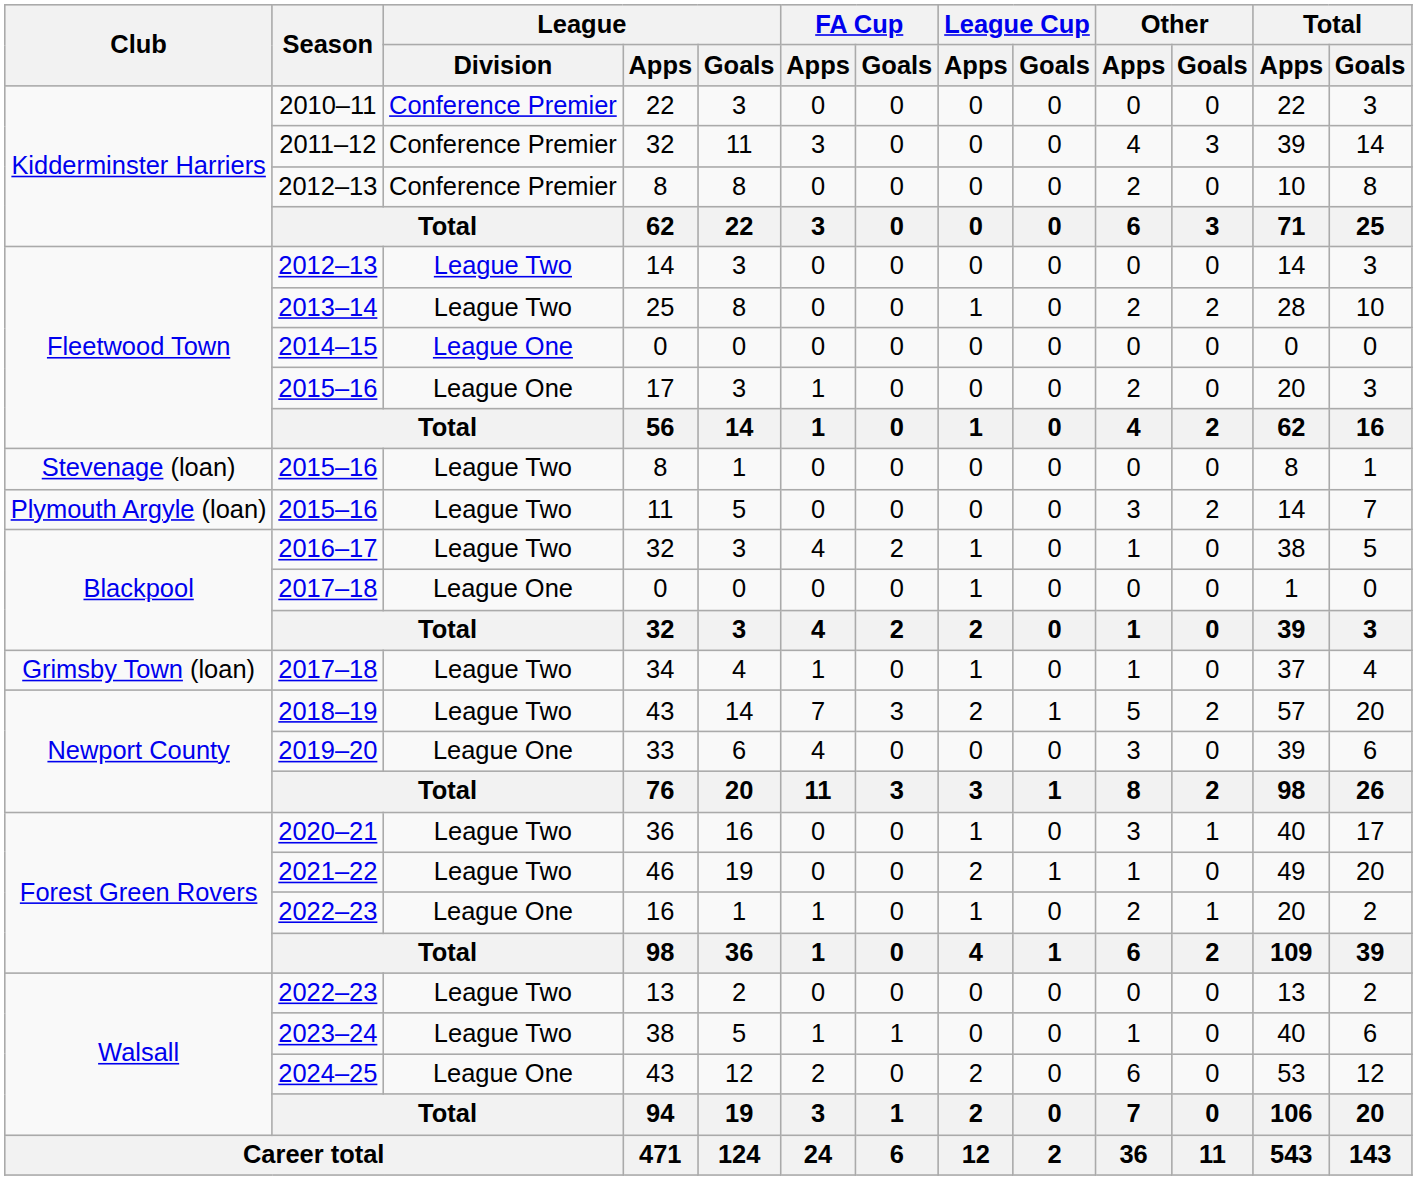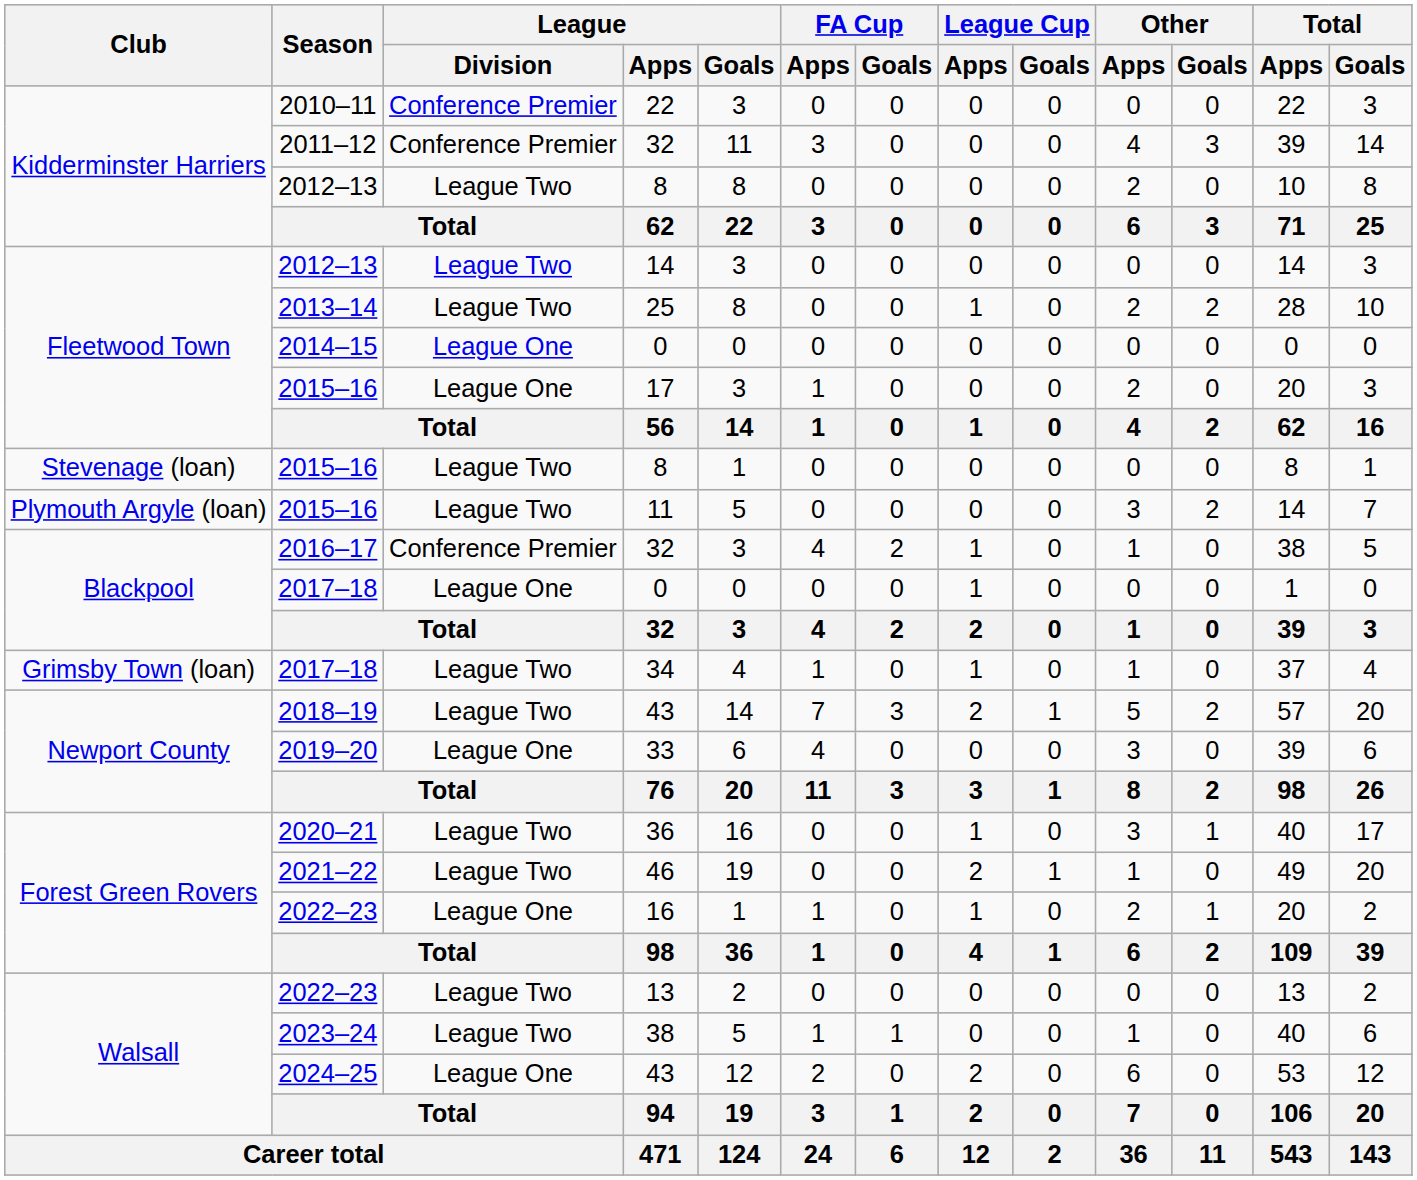 <table class="wikitable" style="text-align:center">
 <tr>
 <th rowspan="2">Club</th>
 <th rowspan="2">Season</th>
 <th colspan="3">League</th>
 <th colspan="2"><a href='#'>FA Cup</a></th>
 <th colspan="2"><a href='#'>League Cup</a></th>
 <th colspan="2">Other</th>
 <th colspan="2">Total</th>
 </tr>
 <tr>
 <th>Division</th>
 <th>Apps</th>
 <th>Goals</th>
 <th>Apps</th>
 <th>Goals</th>
 <th>Apps</th>
 <th>Goals</th>
 <th>Apps</th>
 <th>Goals</th>
 <th>Apps</th>
 <th>Goals</th>
 </tr>
 <tr>
 <td rowspan="4"><a href='#'>Kidderminster Harriers</a></td>
 <td>2010–11</td>
 <td><a href='#'>Conference Premier</a></td>
 <td>22</td>
 <td>3</td>
 <td>0</td>
 <td>0</td>
 <td>0</td>
 <td>0</td>
 <td>0</td>
 <td>0</td>
 <td>22</td>
 <td>3</td>
 </tr>
 <tr>
 <td>2011–12</td>
 <td>Conference Premier</td>
 <td>32</td>
 <td>11</td>
 <td>3</td>
 <td>0</td>
 <td>0</td>
 <td>0</td>
 <td>4</td>
 <td>3</td>
 <td>39</td>
 <td>14</td>
 </tr>
 <tr>
 <td>2012–13</td>
-<td>Conference Premier</td>
+<td>League Two</td>
 <td>8</td>
 <td>8</td>
 <td>0</td>
 <td>0</td>
 <td>0</td>
 <td>0</td>
 <td>2</td>
 <td>0</td>
 <td>10</td>
 <td>8</td>
 </tr>
 <tr>
 <th colspan="2">Total</th>
 <th>62</th>
 <th>22</th>
 <th>3</th>
 <th>0</th>
 <th>0</th>
 <th>0</th>
 <th>6</th>
 <th>3</th>
 <th>71</th>
 <th>25</th>
 </tr>
 <tr>
 <td rowspan="5"><a href='#'>Fleetwood Town</a></td>
 <td><a href='#'>2012–13</a></td>
 <td><a href='#'>League Two</a></td>
 <td>14</td>
 <td>3</td>
 <td>0</td>
 <td>0</td>
 <td>0</td>
 <td>0</td>
 <td>0</td>
 <td>0</td>
 <td>14</td>
 <td>3</td>
 </tr>
 <tr>
 <td><a href='#'>2013–14</a></td>
 <td>League Two</td>
 <td>25</td>
 <td>8</td>
 <td>0</td>
 <td>0</td>
 <td>1</td>
 <td>0</td>
 <td>2</td>
 <td>2</td>
 <td>28</td>
 <td>10</td>
 </tr>
 <tr>
 <td><a href='#'>2014–15</a></td>
 <td><a href='#'>League One</a></td>
 <td>0</td>
 <td>0</td>
 <td>0</td>
 <td>0</td>
 <td>0</td>
 <td>0</td>
 <td>0</td>
 <td>0</td>
 <td>0</td>
 <td>0</td>
 </tr>
 <tr>
 <td><a href='#'>2015–16</a></td>
 <td>League One</td>
 <td>17</td>
 <td>3</td>
 <td>1</td>
 <td>0</td>
 <td>0</td>
 <td>0</td>
 <td>2</td>
 <td>0</td>
 <td>20</td>
 <td>3</td>
 </tr>
 <tr>
 <th colspan="2">Total</th>
 <th>56</th>
 <th>14</th>
 <th>1</th>
 <th>0</th>
 <th>1</th>
 <th>0</th>
 <th>4</th>
 <th>2</th>
 <th>62</th>
 <th>16</th>
 </tr>
 <tr>
 <td><a href='#'>Stevenage</a> (loan)</td>
 <td><a href='#'>2015–16</a></td>
 <td>League Two</td>
 <td>8</td>
 <td>1</td>
 <td>0</td>
 <td>0</td>
 <td>0</td>
 <td>0</td>
 <td>0</td>
 <td>0</td>
 <td>8</td>
 <td>1</td>
 </tr>
 <tr>
 <td><a href='#'>Plymouth Argyle</a> (loan)</td>
 <td><a href='#'>2015–16</a></td>
 <td>League Two</td>
 <td>11</td>
 <td>5</td>
 <td>0</td>
 <td>0</td>
 <td>0</td>
 <td>0</td>
 <td>3</td>
 <td>2</td>
 <td>14</td>
 <td>7</td>
 </tr>
 <tr>
 <td rowspan="3"><a href='#'>Blackpool</a></td>
 <td><a href='#'>2016–17</a></td>
-<td>League Two</td>
+<td>Conference Premier</td>
 <td>32</td>
 <td>3</td>
 <td>4</td>
 <td>2</td>
 <td>1</td>
 <td>0</td>
 <td>1</td>
 <td>0</td>
 <td>38</td>
 <td>5</td>
 </tr>
 <tr>
 <td><a href='#'>2017–18</a></td>
 <td>League One</td>
 <td>0</td>
 <td>0</td>
 <td>0</td>
 <td>0</td>
 <td>1</td>
 <td>0</td>
 <td>0</td>
 <td>0</td>
 <td>1</td>
 <td>0</td>
 </tr>
 <tr>
 <th colspan="2">Total</th>
 <th>32</th>
 <th>3</th>
 <th>4</th>
 <th>2</th>
 <th>2</th>
 <th>0</th>
 <th>1</th>
 <th>0</th>
 <th>39</th>
 <th>3</th>
 </tr>
 <tr>
 <td><a href='#'>Grimsby Town</a> (loan)</td>
 <td><a href='#'>2017–18</a></td>
 <td>League Two</td>
 <td>34</td>
 <td>4</td>
 <td>1</td>
 <td>0</td>
 <td>1</td>
 <td>0</td>
 <td>1</td>
 <td>0</td>
 <td>37</td>
 <td>4</td>
 </tr>
 <tr>
 <td rowspan="3"><a href='#'>Newport County</a></td>
 <td><a href='#'>2018–19</a></td>
 <td>League Two</td>
 <td>43</td>
 <td>14</td>
 <td>7</td>
 <td>3</td>
 <td>2</td>
 <td>1</td>
 <td>5</td>
 <td>2</td>
 <td>57</td>
 <td>20</td>
 </tr>
 <tr>
 <td><a href='#'>2019–20</a></td>
 <td>League One</td>
 <td>33</td>
 <td>6</td>
 <td>4</td>
 <td>0</td>
 <td>0</td>
 <td>0</td>
 <td>3</td>
 <td>0</td>
 <td>39</td>
 <td>6</td>
 </tr>
 <tr>
 <th colspan="2">Total</th>
 <th>76</th>
 <th>20</th>
 <th>11</th>
 <th>3</th>
 <th>3</th>
 <th>1</th>
 <th>8</th>
 <th>2</th>
 <th>98</th>
 <th>26</th>
 </tr>
 <tr>
 <td rowspan="4"><a href='#'>Forest Green Rovers</a></td>
 <td><a href='#'>2020–21</a></td>
 <td>League Two</td>
 <td>36</td>
 <td>16</td>
 <td>0</td>
 <td>0</td>
 <td>1</td>
 <td>0</td>
 <td>3</td>
 <td>1</td>
 <td>40</td>
 <td>17</td>
 </tr>
 <tr>
 <td><a href='#'>2021–22</a></td>
 <td>League Two</td>
 <td>46</td>
 <td>19</td>
 <td>0</td>
 <td>0</td>
 <td>2</td>
 <td>1</td>
 <td>1</td>
 <td>0</td>
 <td>49</td>
 <td>20</td>
 </tr>
 <tr>
 <td><a href='#'>2022–23</a></td>
 <td>League One</td>
 <td>16</td>
 <td>1</td>
 <td>1</td>
 <td>0</td>
 <td>1</td>
 <td>0</td>
 <td>2</td>
 <td>1</td>
 <td>20</td>
 <td>2</td>
 </tr>
 <tr>
 <th colspan="2">Total</th>
 <th>98</th>
 <th>36</th>
 <th>1</th>
 <th>0</th>
 <th>4</th>
 <th>1</th>
 <th>6</th>
 <th>2</th>
 <th>109</th>
 <th>39</th>
 </tr>
 <tr>
 <td rowspan="4"><a href='#'>Walsall</a></td>
 <td><a href='#'>2022–23</a></td>
 <td>League Two</td>
 <td>13</td>
 <td>2</td>
 <td>0</td>
 <td>0</td>
 <td>0</td>
 <td>0</td>
 <td>0</td>
 <td>0</td>
 <td>13</td>
 <td>2</td>
 </tr>
 <tr>
 <td><a href='#'>2023–24</a></td>
 <td>League Two</td>
 <td>38</td>
 <td>5</td>
 <td>1</td>
 <td>1</td>
 <td>0</td>
 <td>0</td>
 <td>1</td>
 <td>0</td>
 <td>40</td>
 <td>6</td>
 </tr>
 <tr>
 <td><a href='#'>2024–25</a></td>
 <td>League One</td>
 <td>43</td>
 <td>12</td>
 <td>2</td>
 <td>0</td>
 <td>2</td>
 <td>0</td>
 <td>6</td>
 <td>0</td>
 <td>53</td>
 <td>12</td>
 </tr>
 <tr>
 <th colspan="2">Total</th>
 <th>94</th>
 <th>19</th>
 <th>3</th>
 <th>1</th>
 <th>2</th>
 <th>0</th>
 <th>7</th>
 <th>0</th>
 <th>106</th>
 <th>20</th>
 </tr>
 <tr>
 <th colspan="3">Career total</th>
 <th>471</th>
 <th>124</th>
 <th>24</th>
 <th>6</th>
 <th>12</th>
 <th>2</th>
 <th>36</th>
 <th>11</th>
 <th>543</th>
 <th>143</th>
 </tr>
 </table>
